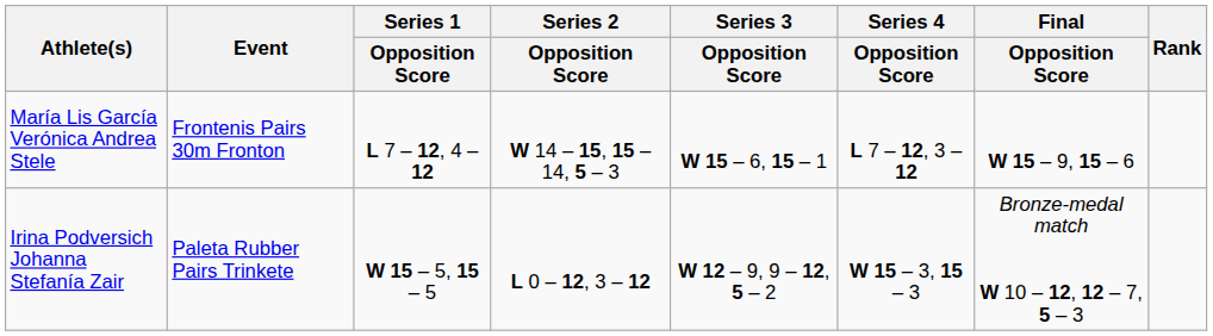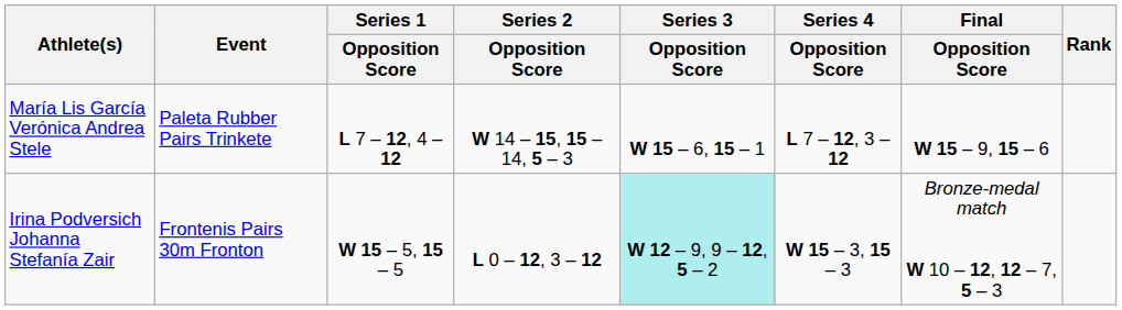 <table class="wikitable" style="font-size:90%">
 <tr>
 <th rowspan="2">Athlete(s)</th>
 <th rowspan="2">Event</th>
 <th>Series 1</th>
 <th>Series 2</th>
 <th>Series 3</th>
 <th>Series 4</th>
 <th>Final</th>
 <th rowspan=2>Rank</th>
 </tr>
 <tr>
 <th>Opposition <br> Score</th>
 <th>Opposition <br> Score</th>
 <th>Opposition <br> Score</th>
 <th>Opposition <br> Score</th>
 <th>Opposition <br> Score</th>
 </tr>
 <tr>
 <td><a href='#'>María Lis García</a><br><a href='#'>Verónica Andrea Stele</a></td>
-<td><a href='#'>Frontenis Pairs 30m Fronton</a></td>
+<td><a href='#'>Paleta Rubber Pairs Trinkete</a></td>
 <td align=center><br><br><strong>L</strong> 7 – <strong>12</strong>, 4 – <strong>12</strong></td>
 <td align=center><br><br><strong>W</strong> 14 – <strong>15</strong>, <strong>15</strong> – 14, <strong>5</strong> – 3</td>
 <td align=center><br><br><strong>W</strong> <strong>15</strong> – 6, <strong>15</strong> – 1</td>
 <td align=center><br><br><strong>L</strong> 7 – <strong>12</strong>, 3 – <strong>12</strong></td>
 <td align=center><br><br><strong>W</strong> <strong>15</strong> – 9, <strong>15</strong> – 6</td>
 <td align=center></td>
 </tr>
 <tr>
 <td><a href='#'>Irina Podversich</a><br><a href='#'>Johanna Stefanía Zair</a></td>
-<td><a href='#'>Paleta Rubber Pairs Trinkete</a></td>
+<td><a href='#'>Frontenis Pairs 30m Fronton</a></td>
 <td align=center><br><br><strong>W</strong> <strong>15</strong> – 5, <strong>15</strong> – 5</td>
 <td align=center><br><br><strong>L</strong> 0 – <strong>12</strong>, 3 – <strong>12</strong></td>
-<td align=center><br><br><strong>W</strong> <strong>12</strong> – 9, 9 – <strong>12</strong>, <strong>5</strong> – 2</td>
+<td align=center style="background: paleturquoise;"><br><br><strong>W</strong> <strong>12</strong> – 9, 9 – <strong>12</strong>, <strong>5</strong> – 2</td>
 <td align=center><br><br><strong>W</strong> <strong>15</strong> – 3, <strong>15</strong> – 3</td>
 <td align=center><em>Bronze-medal match</em><br><br><br><strong>W</strong> 10 – <strong>12</strong>, <strong>12</strong> – 7, <strong>5</strong> – 3</td>
 <td align=center></td>
 </tr>
 </table>
